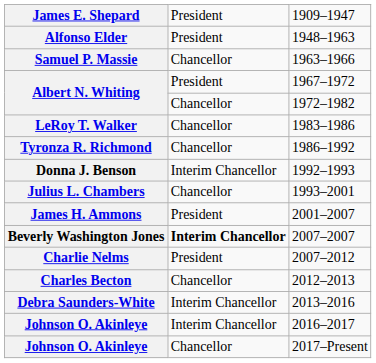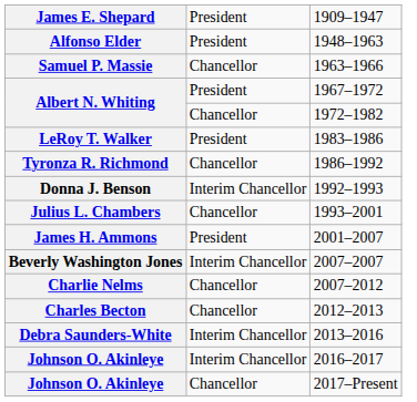 <table class="wikitable floatright plainrowheaders">
 <tr>
 <th scope="row"><a href='#'>James E. Shepard</a></th>
 <td>President</td>
 <td>1909–1947</td>
 </tr>
 <tr>
 <th scope="row"><a href='#'>Alfonso Elder</a></th>
 <td>President</td>
 <td>1948–1963</td>
 </tr>
 <tr>
 <th scope="row"><a href='#'>Samuel P. Massie</a></th>
 <td>Chancellor</td>
 <td>1963–1966</td>
 </tr>
 <tr>
 <th scope="rowgroup" rowspan="2"><a href='#'>Albert N. Whiting</a></th>
 <td>President</td>
 <td>1967–1972</td>
 </tr>
 <tr>
 <td>Chancellor</td>
 <td>1972–1982</td>
 </tr>
 <tr>
 <th scope="row"><a href='#'>LeRoy T. Walker</a></th>
-<td>Chancellor</td>
+<td>President</td>
 <td>1983–1986</td>
 </tr>
 <tr>
 <th scope="row"><a href='#'>Tyronza R. Richmond</a></th>
 <td>Chancellor</td>
 <td>1986–1992</td>
 </tr>
 <tr>
 <th scope="row">Donna J. Benson</th>
 <td>Interim Chancellor</td>
 <td>1992–1993</td>
 </tr>
 <tr>
 <th scope="row"><a href='#'>Julius L. Chambers</a></th>
 <td>Chancellor</td>
 <td>1993–2001</td>
 </tr>
 <tr>
 <th scope="row"><a href='#'>James H. Ammons</a></th>
 <td>President</td>
 <td>2001–2007</td>
 </tr>
 <tr>
 <th scope="row">Beverly Washington Jones</th>
-<td><strong>Interim Chancellor</strong></td>
+<td>Interim Chancellor</td>
 <td>2007–2007</td>
 </tr>
 <tr>
 <th scope="row"><a href='#'>Charlie Nelms</a></th>
-<td>President</td>
+<td>Chancellor</td>
 <td>2007–2012</td>
 </tr>
 <tr>
 <th scope="row"><a href='#'>Charles Becton</a></th>
 <td>Chancellor</td>
 <td>2012–2013</td>
 </tr>
 <tr>
 <th scope="row"><a href='#'>Debra Saunders-White</a></th>
 <td>Interim Chancellor</td>
 <td>2013–2016</td>
 </tr>
 <tr>
 <th scope="row"><a href='#'>Johnson O. Akinleye</a></th>
 <td>Interim Chancellor</td>
 <td>2016–2017</td>
 </tr>
 <tr>
 <th scope="row"><a href='#'>Johnson O. Akinleye</a></th>
 <td>Chancellor</td>
 <td>2017–Present</td>
 </tr>
 </table>
